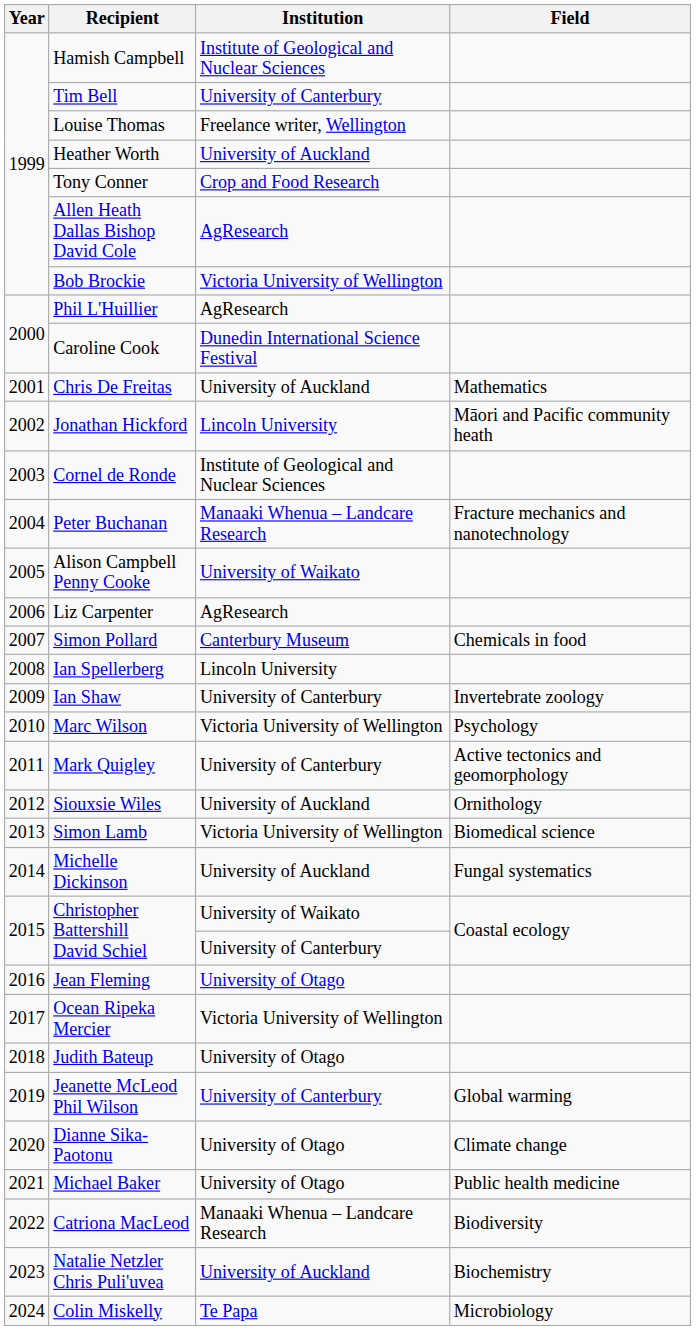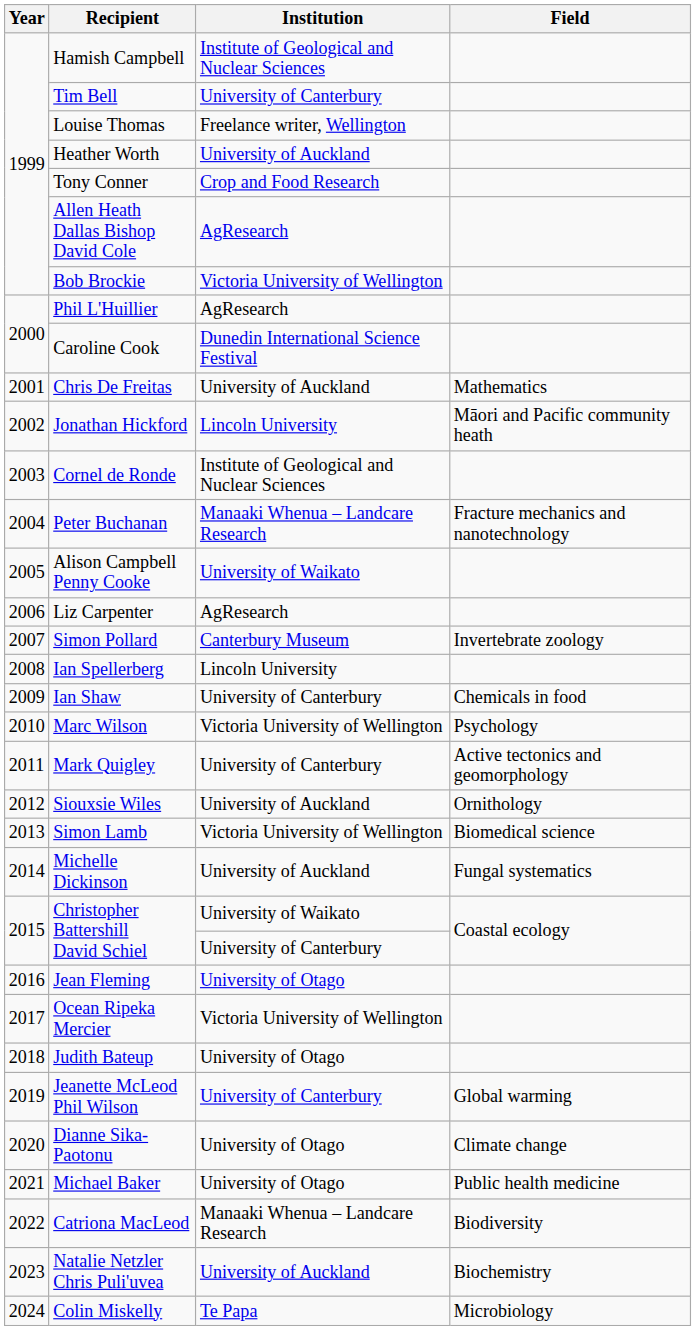 <table class="wikitable">
 <tr>
 <th>Year</th>
 <th>Recipient</th>
 <th>Institution</th>
 <th>Field</th>
 </tr>
 <tr>
 <td rowspan=7>1999</td>
 <td>Hamish Campbell</td>
 <td><a href='#'>Institute of Geological and Nuclear Sciences</a></td>
 <td></td>
 </tr>
 <tr>
 <td><a href='#'>Tim Bell</a></td>
 <td><a href='#'>University of Canterbury</a></td>
 <td></td>
 </tr>
 <tr>
 <td>Louise Thomas</td>
 <td>Freelance writer, <a href='#'>Wellington</a></td>
 <td></td>
 </tr>
 <tr>
 <td>Heather Worth</td>
 <td><a href='#'>University of Auckland</a></td>
 <td></td>
 </tr>
 <tr>
 <td>Tony Conner</td>
 <td><a href='#'>Crop and Food Research</a></td>
 <td></td>
 </tr>
 <tr>
 <td><a href='#'>Allen Heath</a><br><a href='#'>Dallas Bishop</a><br><a href='#'>David Cole</a></td>
 <td><a href='#'>AgResearch</a></td>
 <td></td>
 </tr>
 <tr>
 <td><a href='#'>Bob Brockie</a></td>
 <td><a href='#'>Victoria University of Wellington</a></td>
 <td></td>
 </tr>
 <tr>
 <td rowspan=2>2000</td>
 <td><a href='#'>Phil L'Huillier</a></td>
 <td>AgResearch</td>
 <td></td>
 </tr>
 <tr>
 <td>Caroline Cook</td>
 <td><a href='#'>Dunedin International Science Festival</a></td>
 <td></td>
 </tr>
 <tr>
 <td>2001</td>
 <td><a href='#'>Chris De Freitas</a></td>
 <td>University of Auckland</td>
 <td>Mathematics</td>
 </tr>
 <tr>
 <td>2002</td>
 <td><a href='#'>Jonathan Hickford</a></td>
 <td><a href='#'>Lincoln University</a></td>
 <td>Māori and Pacific community heath</td>
 </tr>
 <tr>
 <td>2003</td>
 <td><a href='#'>Cornel de Ronde</a></td>
 <td>Institute of Geological and Nuclear Sciences</td>
 <td></td>
 </tr>
 <tr>
 <td>2004</td>
 <td><a href='#'>Peter Buchanan</a></td>
 <td><a href='#'>Manaaki Whenua – Landcare Research</a></td>
 <td>Fracture mechanics and nanotechnology</td>
 </tr>
 <tr>
 <td>2005</td>
 <td>Alison Campbell<br><a href='#'>Penny Cooke</a></td>
 <td><a href='#'>University of Waikato</a></td>
 <td></td>
 </tr>
 <tr>
 <td>2006</td>
 <td>Liz Carpenter</td>
 <td>AgResearch</td>
 <td></td>
 </tr>
 <tr>
 <td>2007</td>
 <td><a href='#'>Simon Pollard</a></td>
 <td><a href='#'>Canterbury Museum</a></td>
-<td>Chemicals in food</td>
+<td>Invertebrate zoology</td>
 </tr>
 <tr>
 <td>2008</td>
 <td><a href='#'>Ian Spellerberg</a></td>
 <td>Lincoln University</td>
 <td></td>
 </tr>
 <tr>
 <td>2009</td>
 <td><a href='#'>Ian Shaw</a></td>
 <td>University of Canterbury</td>
-<td>Invertebrate zoology</td>
+<td>Chemicals in food</td>
 </tr>
 <tr>
 <td>2010</td>
 <td><a href='#'>Marc Wilson</a></td>
 <td>Victoria University of Wellington</td>
 <td>Psychology</td>
 </tr>
 <tr>
 <td>2011</td>
 <td><a href='#'>Mark Quigley</a></td>
 <td>University of Canterbury</td>
 <td>Active tectonics and geomorphology</td>
 </tr>
 <tr>
 <td>2012</td>
 <td><a href='#'>Siouxsie Wiles</a></td>
 <td>University of Auckland</td>
 <td>Ornithology</td>
 </tr>
 <tr>
 <td>2013</td>
 <td><a href='#'>Simon Lamb</a></td>
 <td>Victoria University of Wellington</td>
 <td>Biomedical science</td>
 </tr>
 <tr>
 <td>2014</td>
 <td><a href='#'>Michelle Dickinson</a></td>
 <td>University of Auckland</td>
 <td>Fungal systematics</td>
 </tr>
 <tr>
 <td rowspan= 2>2015</td>
 <td rowspan=2><a href='#'>Christopher Battershill</a><br><a href='#'>David Schiel</a></td>
 <td>University of Waikato</td>
 <td rowspan=2>Coastal ecology</td>
 </tr>
 <tr>
 <td>University of Canterbury</td>
 </tr>
 <tr>
 <td>2016</td>
 <td><a href='#'>Jean Fleming</a></td>
 <td><a href='#'>University of Otago</a></td>
 <td></td>
 </tr>
 <tr>
 <td>2017</td>
 <td><a href='#'>Ocean Ripeka Mercier</a></td>
 <td>Victoria University of Wellington</td>
 <td></td>
 </tr>
 <tr>
 <td>2018</td>
 <td><a href='#'>Judith Bateup</a></td>
 <td>University of Otago</td>
 <td></td>
 </tr>
 <tr>
 <td>2019</td>
 <td><a href='#'>Jeanette McLeod</a><br><a href='#'>Phil Wilson</a></td>
 <td><a href='#'>University of Canterbury</a></td>
 <td>Global warming</td>
 </tr>
 <tr>
 <td>2020</td>
 <td><a href='#'>Dianne Sika-Paotonu</a></td>
 <td>University of Otago</td>
 <td>Climate change</td>
 </tr>
 <tr>
 <td>2021</td>
 <td><a href='#'>Michael Baker</a></td>
 <td>University of Otago</td>
 <td>Public health medicine</td>
 </tr>
 <tr>
 <td>2022</td>
 <td><a href='#'>Catriona MacLeod</a></td>
 <td>Manaaki Whenua – Landcare Research</td>
 <td>Biodiversity</td>
 </tr>
 <tr>
 <td>2023</td>
 <td><a href='#'>Natalie Netzler</a><br><a href='#'>Chris Puli'uvea</a></td>
 <td><a href='#'>University of Auckland</a></td>
 <td>Biochemistry</td>
 </tr>
 <tr>
 <td>2024</td>
 <td><a href='#'>Colin Miskelly</a></td>
 <td><a href='#'>Te Papa</a></td>
 <td>Microbiology</td>
 </tr>
 </table>
